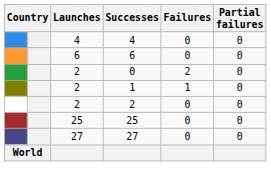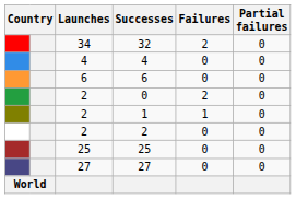 <table class="wikitable sortable" style="text-align:center;">
 <tr>
 <th colspan=2>Country</th>
 <th>Launches</th>
 <th>Successes</th>
 <th>Failures</th>
 <th>Partial <br> failures</th>
+</tr>
+<tr>
+<th style="background:#ff0000;"></th>
+<th style="text-align:left;"></th>
+<td>34</td>
+<td>32</td>
+<td>2</td>
+<td>0</td>
 </tr>
 <tr>
 <th style="background:#318ce7;"></th>
 <th style="text-align:left;"></th>
 <td>4</td>
 <td>4</td>
 <td>0</td>
 <td>0</td>
 </tr>
 <tr>
 <th style="background:#ff9933;"></th>
 <th style="text-align:left;"></th>
 <td>6</td>
 <td>6</td>
 <td>0</td>
 <td>0</td>
 </tr>
 <tr>
 <th style="background:#239f40;"></th>
 <th style="text-align:left;"></th>
 <td>2</td>
 <td>0</td>
 <td>2</td>
 <td>0</td>
 </tr>
 <tr>
 <th style="background:#808000;"></th>
 <th style="text-align:left;"></th>
 <td>2</td>
 <td>1</td>
 <td>1</td>
 <td>0</td>
 </tr>
 <tr>
 <th style="background:#ffffff;"></th>
 <th style="text-align:left;"></th>
 <td>2</td>
 <td>2</td>
 <td>0</td>
 <td>0</td>
 </tr>
 <tr>
 <th style="background:#a52a2a;"></th>
 <th style="text-align:left;"></th>
 <td>25</td>
 <td>25</td>
 <td>0</td>
 <td>0</td>
 </tr>
 <tr>
 <th style="background:#484785;"></th>
 <th style="text-align:left;"></th>
 <td>27</td>
 <td>27</td>
 <td>0</td>
 <td>0</td>
 </tr>
 <tr class="sortbottom">
 <th colspan="2">World</th>
 <th></th>
 <th></th>
 <th></th>
 <th></th>
 </tr>
 </table>
